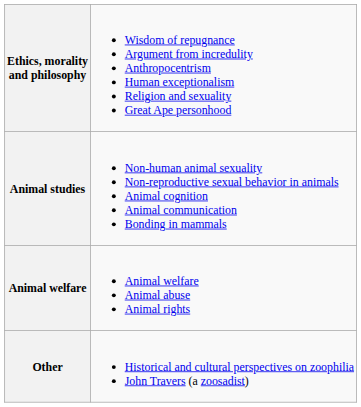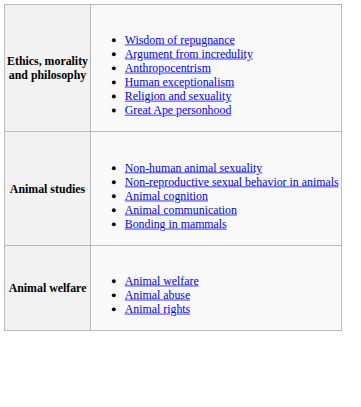 <table class="wikitable floatleft" style="margin-left:.5em; font-size:95%;">
 <tr>
 <th>Ethics, morality<br>and philosophy</th>
 <td><br><ul><li><a href='#'>Wisdom of repugnance</a></li><li><a href='#'>Argument from incredulity</a></li><li><a href='#'>Anthropocentrism</a></li><li><a href='#'>Human exceptionalism</a></li><li><a href='#'>Religion and sexuality</a></li><li><a href='#'>Great Ape personhood</a></li></ul></td>
 </tr>
 <tr>
 <th>Animal studies</th>
 <td><br><ul><li><a href='#'>Non-human animal sexuality</a></li><li><a href='#'>Non-reproductive sexual behavior in animals</a></li><li><a href='#'>Animal cognition</a></li><li><a href='#'>Animal communication</a></li><li><a href='#'>Bonding in mammals</a></li></ul></td>
 </tr>
 <tr>
 <th>Animal welfare</th>
 <td><br><ul><li><a href='#'>Animal welfare</a></li><li><a href='#'>Animal abuse</a></li><li><a href='#'>Animal rights</a></li></ul></td>
 </tr>
-<tr>
-<th>Other</th>
-<td><br><ul><li><a href='#'>Historical and cultural perspectives on zoophilia</a></li><li><a href='#'>John Travers</a> (a <a href='#'>zoosadist</a>)</li></ul></td>
-</tr>
 </table>
